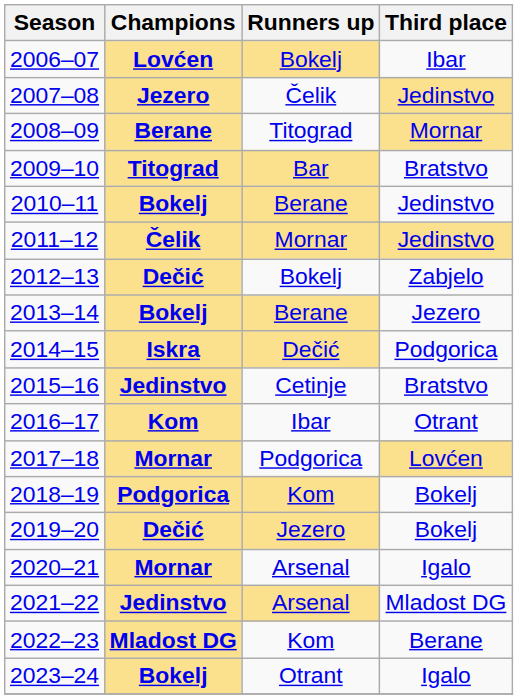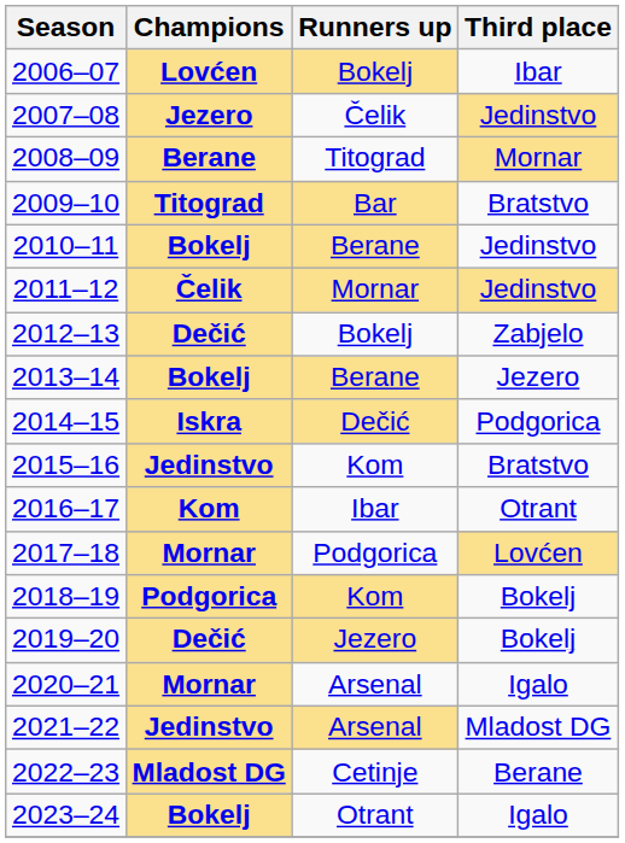 <table class="wikitable" style="text-align: center;">
 <tr>
 <th>Season</th>
 <th>Champions</th>
 <th>Runners up</th>
 <th>Third place</th>
 </tr>
 <tr>
 <td><a href='#'>2006–07</a></td>
 <td style="background:#fbe08d;"><strong><a href='#'>Lovćen</a></strong></td>
 <td style="background:#fbe08d;"><a href='#'>Bokelj</a></td>
 <td><a href='#'>Ibar</a></td>
 </tr>
 <tr>
 <td><a href='#'>2007–08</a></td>
 <td style="background:#fbe08d;"><strong><a href='#'>Jezero</a></strong></td>
 <td><a href='#'>Čelik</a></td>
 <td style="background:#fbe08d;"><a href='#'>Jedinstvo</a></td>
 </tr>
 <tr>
 <td><a href='#'>2008–09</a></td>
 <td style="background:#fbe08d;"><strong><a href='#'>Berane</a></strong></td>
 <td><a href='#'>Titograd</a></td>
 <td style="background:#fbe08d;"><a href='#'>Mornar</a></td>
 </tr>
 <tr>
 <td><a href='#'>2009–10</a></td>
 <td style="background:#fbe08d;"><strong><a href='#'>Titograd</a></strong></td>
 <td style="background:#fbe08d;"><a href='#'>Bar</a></td>
 <td><a href='#'>Bratstvo</a></td>
 </tr>
 <tr>
 <td><a href='#'>2010–11</a></td>
 <td style="background:#fbe08d;"><strong><a href='#'>Bokelj</a></strong></td>
 <td style="background:#fbe08d;"><a href='#'>Berane</a></td>
 <td><a href='#'>Jedinstvo</a></td>
 </tr>
 <tr>
 <td><a href='#'>2011–12</a></td>
 <td style="background:#fbe08d;"><strong><a href='#'>Čelik</a></strong></td>
 <td style="background:#fbe08d;"><a href='#'>Mornar</a></td>
 <td style="background:#fbe08d;"><a href='#'>Jedinstvo</a></td>
 </tr>
 <tr>
 <td><a href='#'>2012–13</a></td>
 <td style="background:#fbe08d;"><strong><a href='#'>Dečić</a></strong></td>
 <td><a href='#'>Bokelj</a></td>
 <td><a href='#'>Zabjelo</a></td>
 </tr>
 <tr>
 <td><a href='#'>2013–14</a></td>
 <td style="background:#fbe08d;"><strong><a href='#'>Bokelj</a></strong></td>
 <td style="background:#fbe08d;"><a href='#'>Berane</a></td>
 <td><a href='#'>Jezero</a></td>
 </tr>
 <tr>
 <td><a href='#'>2014–15</a></td>
 <td style="background:#fbe08d;"><strong><a href='#'>Iskra</a></strong></td>
 <td style="background:#fbe08d;"><a href='#'>Dečić</a></td>
 <td><a href='#'>Podgorica</a></td>
 </tr>
 <tr>
 <td><a href='#'>2015–16</a></td>
 <td style="background:#fbe08d;"><strong><a href='#'>Jedinstvo</a></strong></td>
-<td><a href='#'>Cetinje</a></td>
+<td><a href='#'>Kom</a></td>
 <td><a href='#'>Bratstvo</a></td>
 </tr>
 <tr>
 <td><a href='#'>2016–17</a></td>
 <td style="background:#fbe08d;"><strong><a href='#'>Kom</a></strong></td>
 <td><a href='#'>Ibar</a></td>
 <td><a href='#'>Otrant</a></td>
 </tr>
 <tr>
 <td><a href='#'>2017–18</a></td>
 <td style="background:#fbe08d;"><strong><a href='#'>Mornar</a></strong></td>
 <td><a href='#'>Podgorica</a></td>
 <td style="background:#fbe08d;"><a href='#'>Lovćen</a></td>
 </tr>
 <tr>
 <td><a href='#'>2018–19</a></td>
 <td style="background:#fbe08d;"><strong><a href='#'>Podgorica</a></strong></td>
 <td style="background:#fbe08d;"><a href='#'>Kom</a></td>
 <td><a href='#'>Bokelj</a></td>
 </tr>
 <tr>
 <td><a href='#'>2019–20</a></td>
 <td style="background:#fbe08d;"><strong><a href='#'>Dečić</a></strong></td>
 <td style="background:#fbe08d;"><a href='#'>Jezero</a></td>
 <td><a href='#'>Bokelj</a></td>
 </tr>
 <tr>
 <td><a href='#'>2020–21</a></td>
 <td style="background:#fbe08d;"><strong><a href='#'>Mornar</a></strong></td>
 <td><a href='#'>Arsenal</a></td>
 <td><a href='#'>Igalo</a></td>
 </tr>
 <tr>
 <td><a href='#'>2021–22</a></td>
 <td style="background:#fbe08d;"><strong><a href='#'>Jedinstvo</a></strong></td>
 <td style="background:#fbe08d;"><a href='#'>Arsenal</a></td>
 <td><a href='#'>Mladost DG</a></td>
 </tr>
 <tr>
 <td><a href='#'>2022–23</a></td>
 <td style="background:#fbe08d;"><strong><a href='#'>Mladost DG</a></strong></td>
-<td><a href='#'>Kom</a></td>
+<td><a href='#'>Cetinje</a></td>
 <td><a href='#'>Berane</a></td>
 </tr>
 <tr>
 <td><a href='#'>2023–24</a></td>
 <td style="background:#fbe08d;"><strong><a href='#'>Bokelj</a></strong></td>
 <td><a href='#'>Otrant</a></td>
 <td><a href='#'>Igalo</a></td>
 </tr>
 <tr>
 </tr>
 </table>
